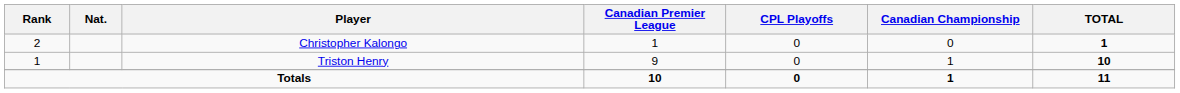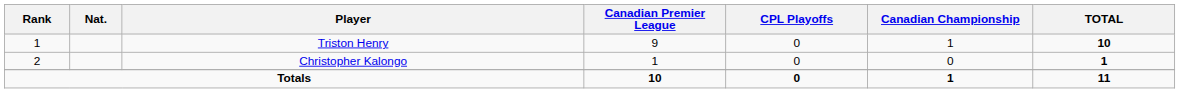 <table class="wikitable sortable alternance" style="font-size:85%; text-align:center; line-height:14px; width:85%;">
 <tr>
 <th width=10>Rank</th>
 <th width=10>Nat.</th>
 <th scope="col" style="width:275px;">Player</th>
 <th width=80><a href='#'>Canadian Premier League</a></th>
 <th width=80><a href='#'>CPL Playoffs</a></th>
 <th width=80><a href='#'>Canadian Championship</a></th>
 <th width=80>TOTAL</th>
 </tr>
 <tr>
+<td>1</td>
+<td></td>
+<td><a href='#'>Triston Henry</a></td>
+<td>9</td>
+<td>0</td>
+<td>1</td>
+<td><strong>10</strong></td>
+</tr>
+<tr>
 <td>2</td>
 <td></td>
 <td><a href='#'>Christopher Kalongo</a></td>
 <td>1</td>
 <td>0</td>
 <td>0</td>
 <td><strong>1</strong></td>
-</tr>
-<tr>
-<td>1</td>
-<td></td>
-<td><a href='#'>Triston Henry</a></td>
-<td>9</td>
-<td>0</td>
-<td>1</td>
-<td><strong>10</strong></td>
 </tr>
 <tr>
 </tr>
 <tr class="sortbottom">
 <td colspan="3"><strong>Totals</strong></td>
 <td><strong>10</strong></td>
 <td><strong>0</strong></td>
 <td><strong>1</strong></td>
 <td><strong>11</strong></td>
 </tr>
 </table>
